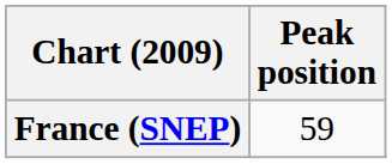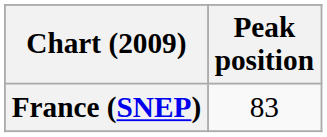 <table class="wikitable plainrowheaders">
 <tr>
 <th>Chart (2009)</th>
 <th>Peak<br>position</th>
 </tr>
 <tr>
 <th scope="row">France  (<a href='#'>SNEP</a>)</th>
-<td align="center">59</td>
+<td align="center">83</td>
 </tr>
 </table>
